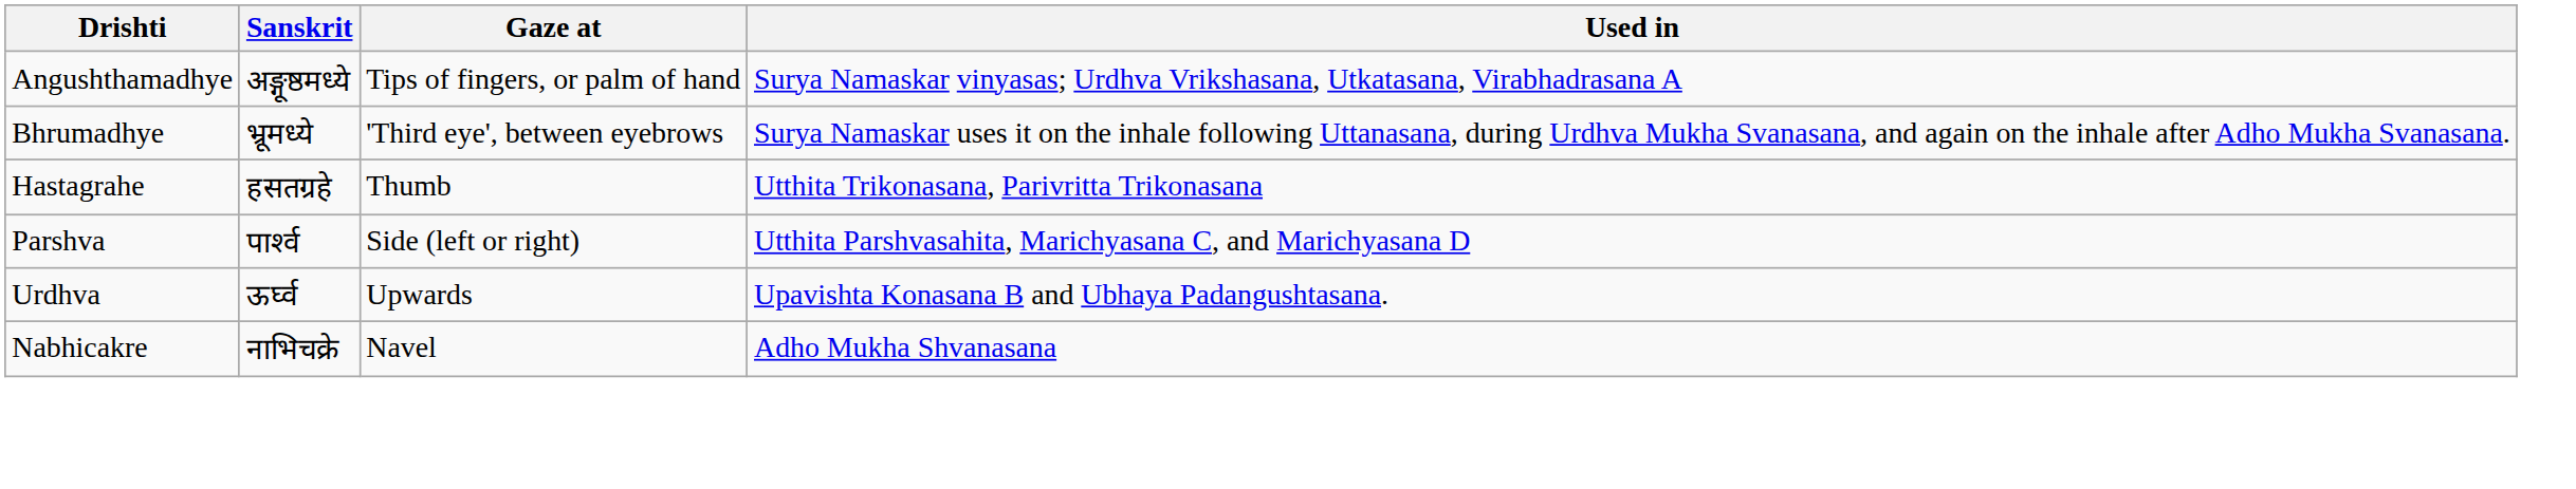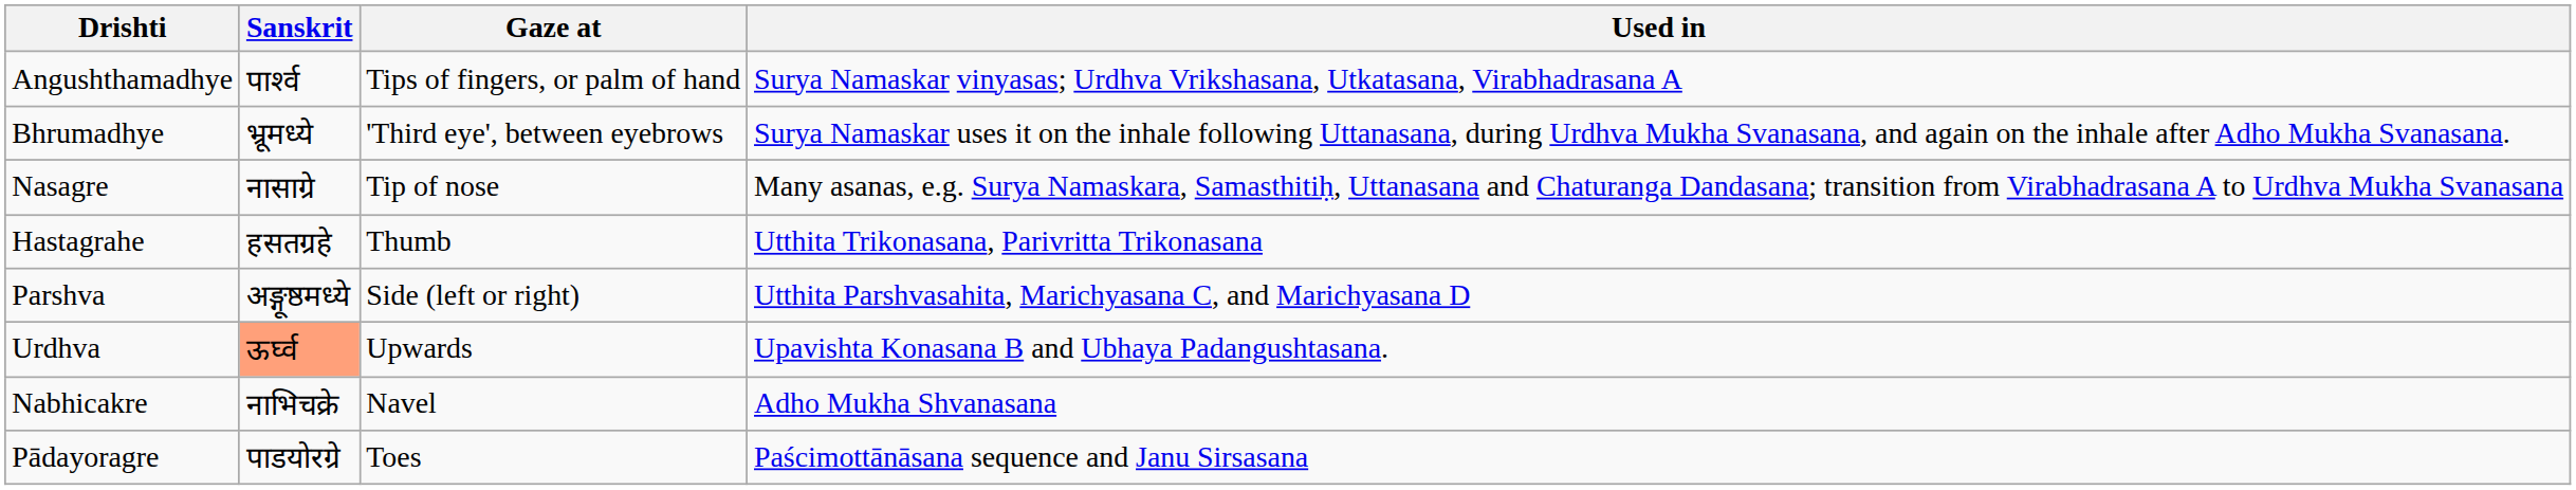 <table class="wikitable">
 <tr>
 <th>Drishti</th>
 <th><a href='#'>Sanskrit</a></th>
 <th>Gaze at</th>
 <th>Used in</th>
 </tr>
 <tr>
 <td>Angushthamadhye</td>
-<td>अङ्गूष्ठमध्ये</td>
+<td>पार्श्व</td>
 <td>Tips of fingers, or palm of hand</td>
 <td><a href='#'>Surya Namaskar</a> <a href='#'>vinyasas</a>; <a href='#'>Urdhva Vrikshasana</a>, <a href='#'>Utkatasana</a>, <a href='#'>Virabhadrasana A</a></td>
 </tr>
 <tr>
 <td>Bhrumadhye</td>
 <td>भ्रूमध्ये</td>
 <td>'Third eye', between eyebrows</td>
 <td><a href='#'>Surya Namaskar</a> uses it on the inhale following <a href='#'>Uttanasana</a>, during <a href='#'>Urdhva Mukha Svanasana</a>, and again on the inhale after <a href='#'>Adho Mukha Svanasana</a>.</td>
 </tr>
 <tr>
+<td>Nasagre</td>
+<td>नासाग्रे</td>
+<td>Tip of nose</td>
+<td>Many asanas, e.g. <a href='#'>Surya Namaskara</a>, <a href='#'>Samasthitiḥ</a>, <a href='#'>Uttanasana</a> and <a href='#'>Chaturanga Dandasana</a>; transition from <a href='#'>Virabhadrasana A</a> to <a href='#'>Urdhva Mukha Svanasana</a></td>
+</tr>
+<tr>
 <td>Hastagrahe</td>
 <td>हसतग्रहे</td>
 <td>Thumb</td>
 <td><a href='#'>Utthita Trikonasana</a>, <a href='#'>Parivritta Trikonasana</a></td>
 </tr>
 <tr>
 <td>Parshva</td>
-<td>पार्श्व</td>
+<td>अङ्गूष्ठमध्ये</td>
 <td>Side (left or right)</td>
 <td><a href='#'>Utthita Parshvasahita</a>, <a href='#'>Marichyasana C</a>, and <a href='#'>Marichyasana D</a></td>
 </tr>
 <tr>
 <td>Urdhva</td>
-<td>ऊर्घ्व</td>
+<td style="background: lightsalmon;">ऊर्घ्व</td>
 <td>Upwards</td>
 <td><a href='#'>Upavishta Konasana B</a> and <a href='#'>Ubhaya Padangushtasana</a>.</td>
 </tr>
 <tr>
 <td>Nabhicakre</td>
 <td>नाभिचक्रे</td>
 <td>Navel</td>
 <td><a href='#'>Adho Mukha Shvanasana</a></td>
 </tr>
+<tr>
+<td>Pādayoragre</td>
+<td>पाडयोरग्रे</td>
+<td>Toes</td>
+<td><a href='#'>Paścimottānāsana</a> sequence and <a href='#'>Janu Sirsasana</a></td>
+</tr>
 </table>
